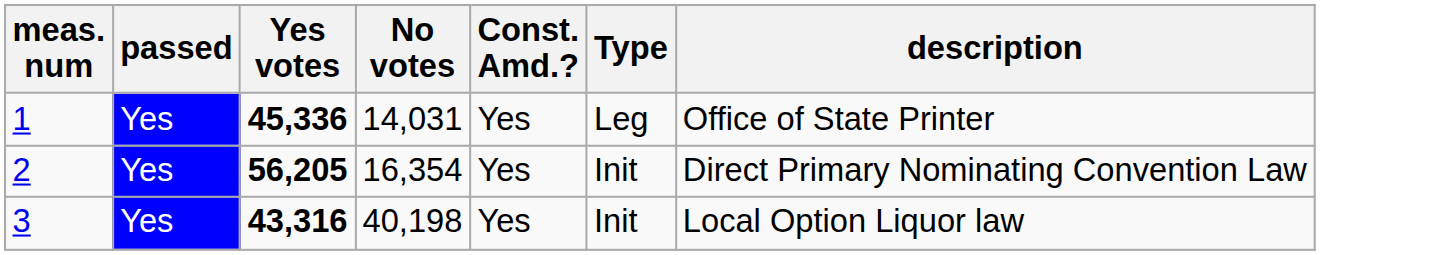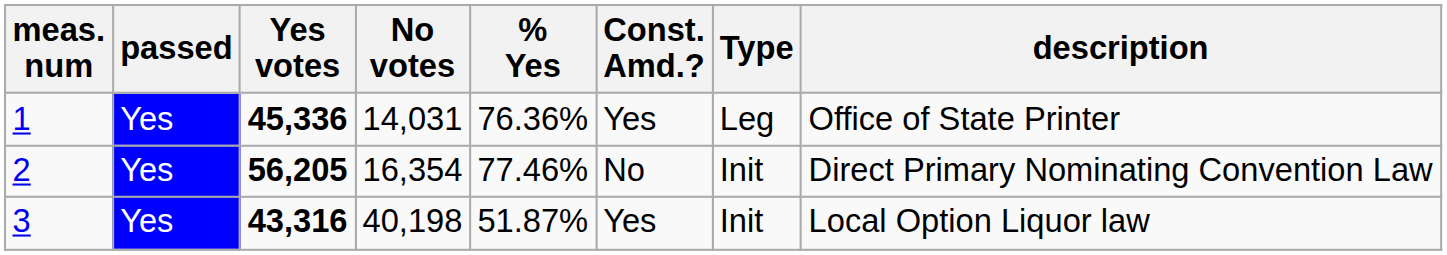 <table class="wikitable sortable">
 <tr>
 <th>meas.<br>num</th>
 <th>passed</th>
 <th>Yes<br>votes</th>
 <th>No<br>votes</th>
+<th>%<br>Yes</th>
 <th>Const.<br>Amd.?</th>
 <th>Type</th>
 <th>description</th>
 </tr>
 <tr>
 <td><a href='#'>1</a></td>
 <td style="background:blue;color:white">Yes</td>
 <td><strong>45,336</strong></td>
 <td>14,031</td>
+<td>76.36%</td>
 <td>Yes</td>
 <td>Leg</td>
 <td>Office of State Printer</td>
 </tr>
 <tr>
 <td><a href='#'>2</a></td>
 <td style="background:blue;color:white">Yes</td>
 <td><strong>56,205</strong></td>
 <td>16,354</td>
-<td>Yes</td>
+<td>77.46%</td>
+<td>No</td>
 <td>Init</td>
 <td>Direct Primary Nominating Convention Law</td>
 </tr>
 <tr>
 <td><a href='#'>3</a></td>
 <td style="background:blue;color:white">Yes</td>
 <td><strong>43,316</strong></td>
 <td>40,198</td>
+<td>51.87%</td>
 <td>Yes</td>
 <td>Init</td>
 <td>Local Option Liquor law</td>
 </tr>
 </table>
